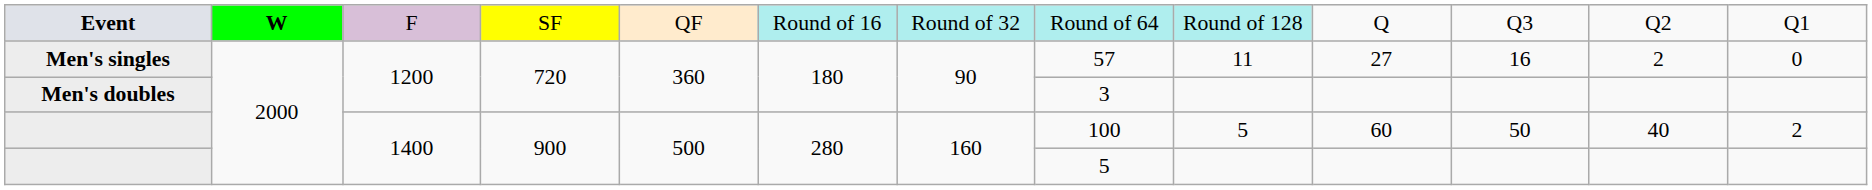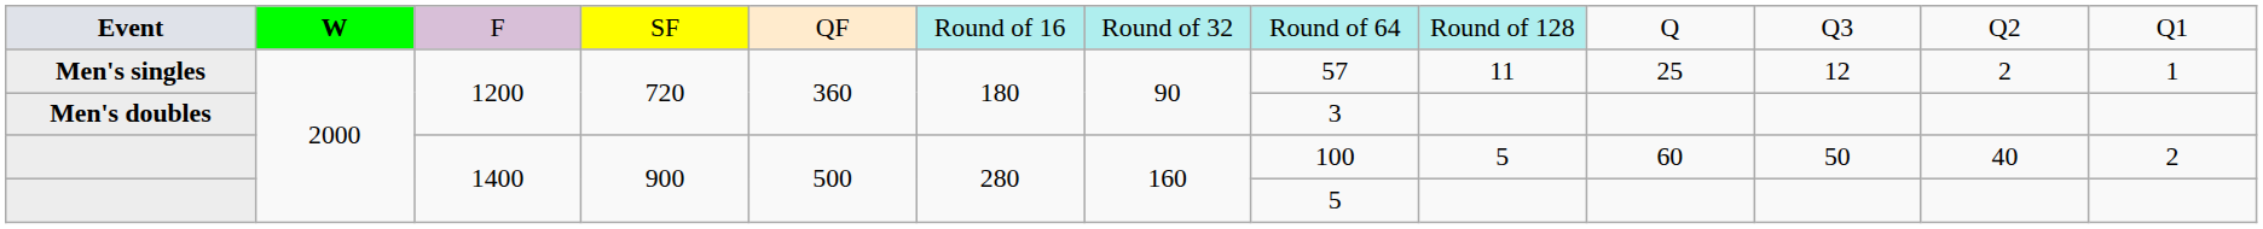 <table class="wikitable" style="font-size:90%;text-align:center">
 <tr>
 <td style="width:130px; background:#dfe2e9;"><strong>Event</strong></td>
 <td style="width:80px; background:lime;"><strong>W</strong></td>
 <td style="width:85px; background:thistle;">F</td>
 <td style="width:85px; background:#ff0;">SF</td>
 <td style="width:85px; background:#ffebcd;">QF</td>
 <td style="width:85px; background:#afeeee;">Round of 16</td>
 <td style="width:85px; background:#afeeee;">Round of 32</td>
 <td style="width:85px; background:#afeeee;">Round of 64</td>
 <td style="width:85px; background:#afeeee;">Round of 128</td>
 <td style="width:85px;">Q</td>
 <td style="width:85px;">Q3</td>
 <td style="width:85px;">Q2</td>
 <td style="width:85px;">Q1</td>
 </tr>
 <tr>
 <th style="background:#ededed;">Men's singles</th>
 <td rowspan="4">2000</td>
 <td rowspan="2">1200</td>
 <td rowspan="2">720</td>
 <td rowspan="2">360</td>
 <td rowspan="2">180</td>
 <td rowspan="2">90</td>
 <td>57</td>
 <td>11</td>
-<td>27</td>
-<td>16</td>
+<td>25</td>
+<td>12</td>
 <td>2</td>
-<td>0</td>
+<td>1</td>
 </tr>
 <tr>
 <th style="background:#ededed;">Men's doubles</th>
 <td>3</td>
 <td></td>
 <td></td>
 <td></td>
 <td></td>
 <td></td>
 </tr>
 <tr>
 <th style="background:#ededed;"></th>
 <td rowspan="2">1400</td>
 <td rowspan="2">900</td>
 <td rowspan="2">500</td>
 <td rowspan="2">280</td>
 <td rowspan="2">160</td>
 <td>100</td>
 <td>5</td>
 <td>60</td>
 <td>50</td>
 <td>40</td>
 <td>2</td>
 </tr>
 <tr>
 <th style="background:#ededed;"></th>
 <td>5</td>
 <td></td>
 <td></td>
 <td></td>
 <td></td>
 <td></td>
 </tr>
 </table>
